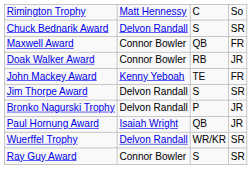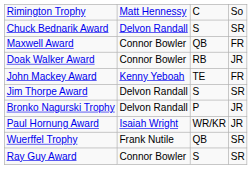 <table class="wikitable">
 <tr>
 <td><a href='#'>Rimington Trophy</a></td>
 <td><a href='#'>Matt Hennessy</a></td>
 <td>C</td>
 <td>So</td>
 </tr>
 <tr>
 <td><a href='#'>Chuck Bednarik Award</a></td>
 <td><a href='#'>Delvon Randall</a></td>
 <td>S</td>
 <td>SR</td>
 </tr>
 <tr>
 <td><a href='#'>Maxwell Award</a></td>
 <td>Connor Bowler</td>
 <td>QB</td>
 <td>FR</td>
 </tr>
 <tr>
 <td><a href='#'>Doak Walker Award</a></td>
 <td>Connor Bowler</td>
 <td>RB</td>
 <td>JR</td>
 </tr>
 <tr>
 <td><a href='#'>John Mackey Award</a></td>
 <td><a href='#'>Kenny Yeboah</a></td>
 <td>TE</td>
 <td>FR</td>
 </tr>
 <tr>
 <td><a href='#'>Jim Thorpe Award</a></td>
 <td>Delvon Randall</td>
 <td>S</td>
 <td>SR</td>
 </tr>
 <tr>
 <td><a href='#'>Bronko Nagurski Trophy</a></td>
 <td>Delvon Randall</td>
 <td>P</td>
 <td>JR</td>
 </tr>
 <tr>
 <td><a href='#'>Paul Hornung Award</a></td>
 <td><a href='#'>Isaiah Wright</a></td>
-<td>QB</td>
+<td>WR/KR</td>
 <td>JR</td>
 </tr>
 <tr>
 <td><a href='#'>Wuerffel Trophy</a></td>
-<td><a href='#'>Delvon Randall</a></td>
-<td>WR/KR</td>
+<td>Frank Nutile</td>
+<td>QB</td>
 <td>SR</td>
 </tr>
 <tr>
 <td><a href='#'>Ray Guy Award</a></td>
 <td>Connor Bowler</td>
 <td>S</td>
 <td>SR</td>
 </tr>
 </table>
